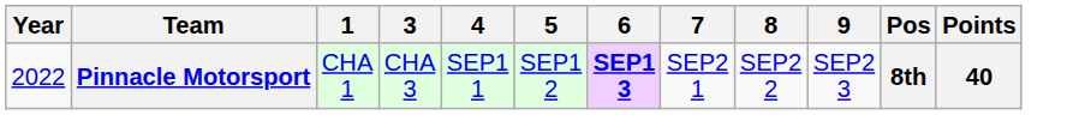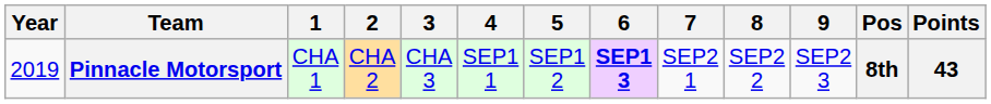 <table class="wikitable" style="text-align:center; font-size:85%">
 <tr>
 <th>Year</th>
 <th>Team</th>
 <th>1</th>
+<th>2</th>
 <th>3</th>
 <th>4</th>
 <th>5</th>
 <th>6</th>
 <th>7</th>
 <th>8</th>
 <th>9</th>
 <th>Pos</th>
 <th>Points</th>
 </tr>
 <tr>
-<td><a href='#'>2022</a></td>
+<td><a href='#'>2019</a></td>
 <th nowrap><a href='#'>Pinnacle Motorsport</a></th>
 <td style="background:#DFFFDF;"><a href='#'>CHA<br>1</a><br></td>
+<td style="background:#FFDF9F;"><a href='#'>CHA<br>2</a><br></td>
 <td style="background:#DFFFDF;"><a href='#'>CHA<br>3</a><br></td>
 <td style="background:#DFFFDF;"><a href='#'>SEP1<br>1</a><br></td>
 <td style="background:#DFFFDF;"><a href='#'>SEP1<br>2</a><br></td>
 <td style="background:#EFCFFF;"><strong><a href='#'>SEP1<br>3</a><br></strong></td>
 <td><a href='#'>SEP2<br>1</a></td>
 <td><a href='#'>SEP2<br>2</a></td>
 <td><a href='#'>SEP2<br>3</a></td>
 <th>8th</th>
-<th>40</th>
+<th>43</th>
 </tr>
 </table>
